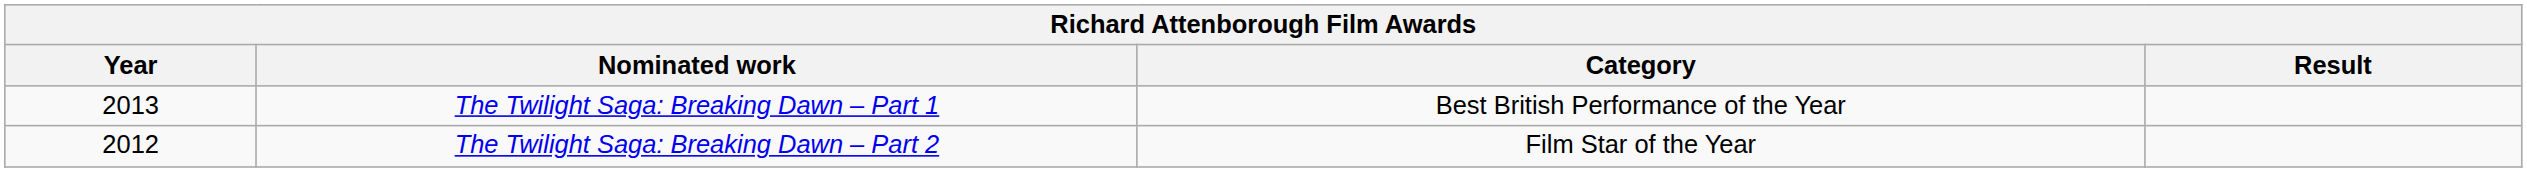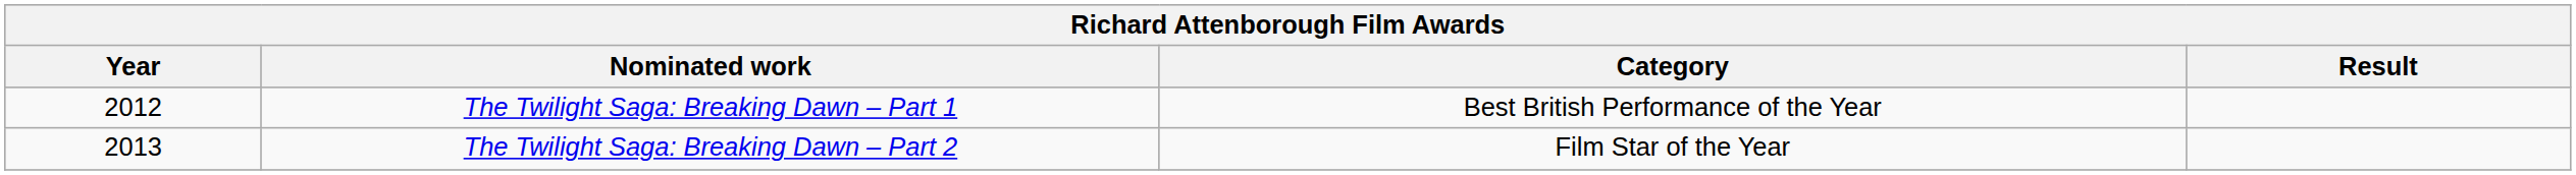 <table width="100%" class="wikitable">
 <tr>
 <th colspan="4" align="center"><strong>Richard Attenborough Film Awards</strong></th>
 </tr>
 <tr>
 <th width="10%">Year</th>
 <th width="35%">Nominated work</th>
 <th width="40%">Category</th>
 <th width="15%">Result</th>
 </tr>
 <tr>
-<td style="text-align:center;">2013</td>
+<td style="text-align:center;">2012</td>
 <td style="text-align:center;"><em><a href='#'>The Twilight Saga: Breaking Dawn – Part 1</a></em></td>
 <td style="text-align:center;">Best British Performance of the Year</td>
 <td></td>
 </tr>
 <tr>
-<td style="text-align:center;">2012</td>
+<td style="text-align:center;">2013</td>
 <td style="text-align:center;"><em><a href='#'>The Twilight Saga: Breaking Dawn – Part 2</a></em></td>
 <td style="text-align:center;">Film Star of the Year</td>
 <td></td>
 </tr>
 </table>
